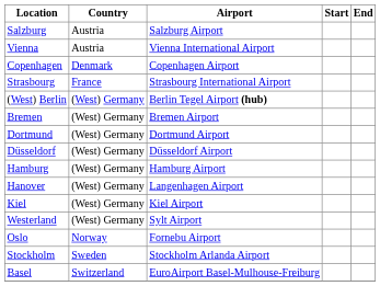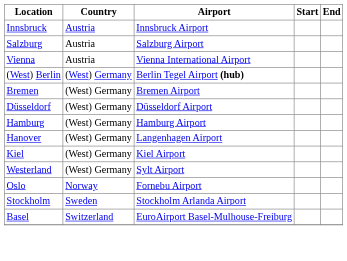 <table class="toccolours sortable" border="1" cellpadding="3" style="border-collapse:collapse;text-align:top">
 <tr>
 <th>Location</th>
 <th>Country</th>
 <th>Airport</th>
 <th>Start</th>
 <th>End</th>
+</tr>
+<tr>
+<td><a href='#'>Innsbruck</a></td>
+<td><a href='#'>Austria</a></td>
+<td><a href='#'>Innsbruck Airport</a></td>
+<td></td>
+<td></td>
 </tr>
 <tr>
 <td><a href='#'>Salzburg</a></td>
 <td>Austria</td>
 <td><a href='#'>Salzburg Airport</a></td>
 <td></td>
 <td></td>
 </tr>
 <tr>
 <td><a href='#'>Vienna</a></td>
 <td>Austria</td>
 <td><a href='#'>Vienna International Airport</a></td>
 <td></td>
 <td></td>
 </tr>
 <tr>
-<td><a href='#'>Copenhagen</a></td>
-<td><a href='#'>Denmark</a></td>
-<td><a href='#'>Copenhagen Airport</a></td>
-<td></td>
-<td></td>
-</tr>
-<tr>
-<td><a href='#'>Strasbourg</a></td>
-<td><a href='#'>France</a></td>
-<td><a href='#'>Strasbourg International Airport</a></td>
-<td></td>
-<td></td>
-</tr>
-<tr>
 <td>(<a href='#'>West</a>) <a href='#'>Berlin</a></td>
 <td>(<a href='#'>West</a>) <a href='#'>Germany</a></td>
 <td><a href='#'>Berlin Tegel Airport</a> <strong>(hub)</strong></td>
 <td></td>
 <td></td>
 </tr>
 <tr>
 <td><a href='#'>Bremen</a></td>
 <td>(West) Germany</td>
 <td><a href='#'>Bremen Airport</a></td>
-<td></td>
-<td></td>
-</tr>
-<tr>
-<td><a href='#'>Dortmund</a></td>
-<td>(West) Germany</td>
-<td><a href='#'>Dortmund Airport</a></td>
 <td></td>
 <td></td>
 </tr>
 <tr>
 <td><a href='#'>Düsseldorf</a></td>
 <td>(West) Germany</td>
 <td><a href='#'>Düsseldorf Airport</a></td>
 <td></td>
 <td></td>
 </tr>
 <tr>
 <td><a href='#'>Hamburg</a></td>
 <td>(West) Germany</td>
 <td><a href='#'>Hamburg Airport</a></td>
 <td></td>
 <td></td>
 </tr>
 <tr>
 <td><a href='#'>Hanover</a></td>
 <td>(West) Germany</td>
 <td><a href='#'>Langenhagen Airport</a></td>
 <td></td>
 <td></td>
 </tr>
 <tr>
 <td><a href='#'>Kiel</a></td>
 <td>(West) Germany</td>
 <td><a href='#'>Kiel Airport</a></td>
 <td></td>
 <td></td>
 </tr>
 <tr>
 <td><a href='#'>Westerland</a></td>
 <td>(West) Germany</td>
 <td><a href='#'>Sylt Airport</a></td>
 <td></td>
 <td></td>
 </tr>
 <tr>
 <td><a href='#'>Oslo</a></td>
 <td><a href='#'>Norway</a></td>
 <td><a href='#'>Fornebu Airport</a></td>
 <td></td>
 <td></td>
 </tr>
 <tr>
 <td><a href='#'>Stockholm</a></td>
 <td><a href='#'>Sweden</a></td>
 <td><a href='#'>Stockholm Arlanda Airport</a></td>
 <td></td>
 <td></td>
 </tr>
 <tr>
 <td><a href='#'>Basel</a></td>
 <td><a href='#'>Switzerland</a></td>
 <td><a href='#'>EuroAirport Basel-Mulhouse-Freiburg</a></td>
 <td></td>
 <td></td>
 </tr>
 <tr>
 </tr>
 </table>
